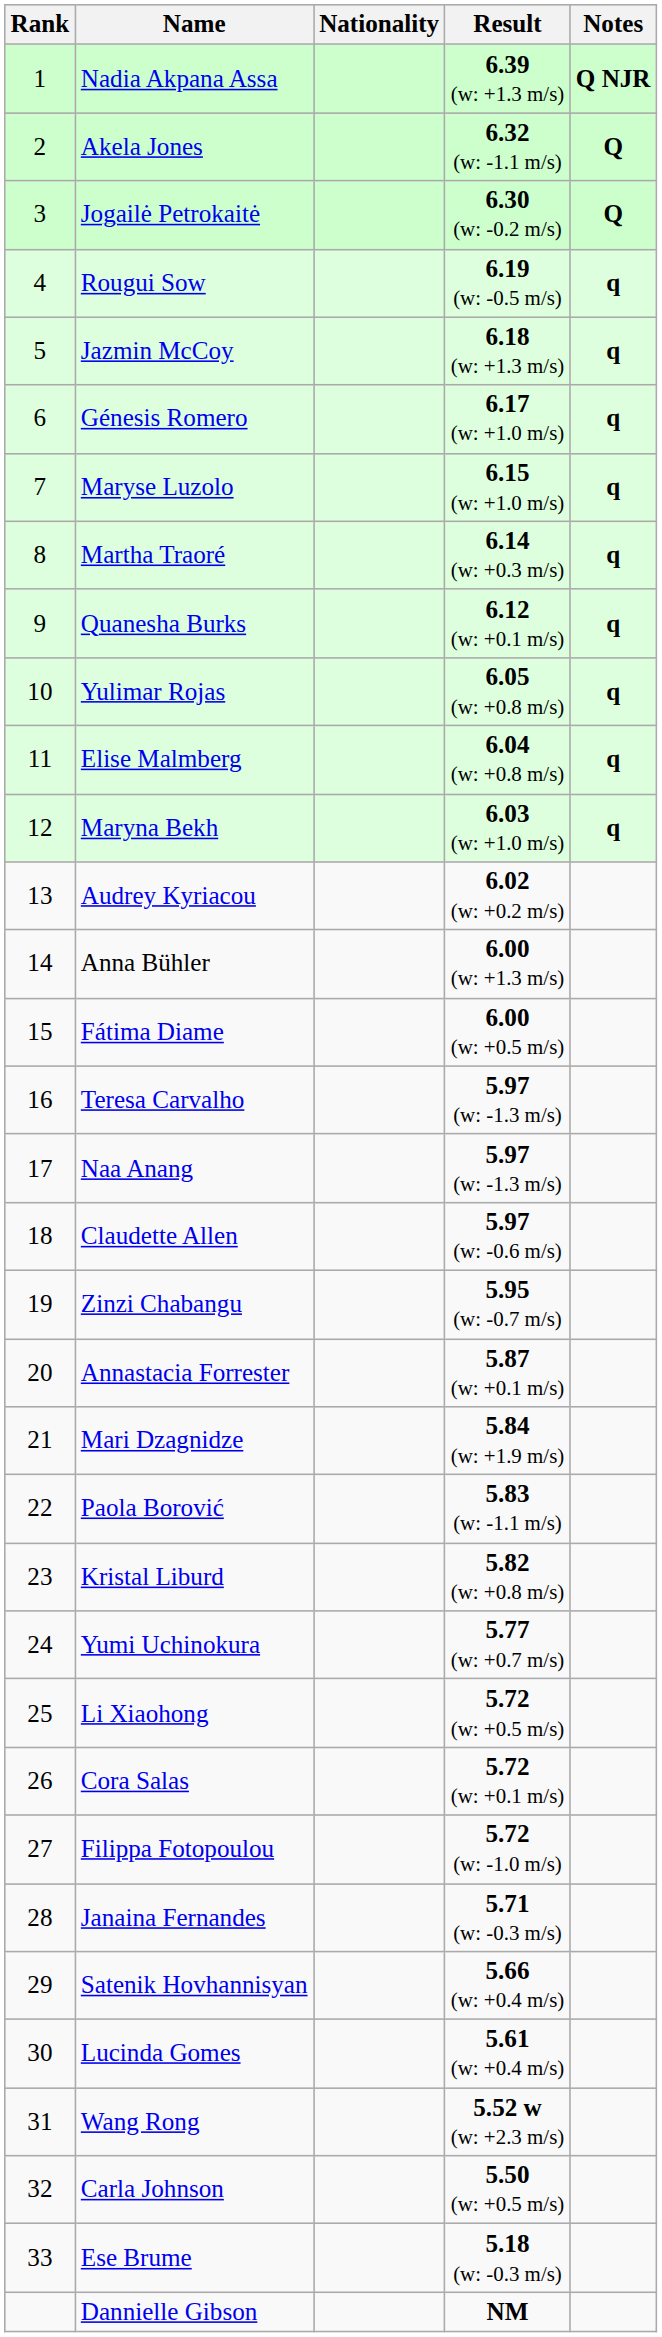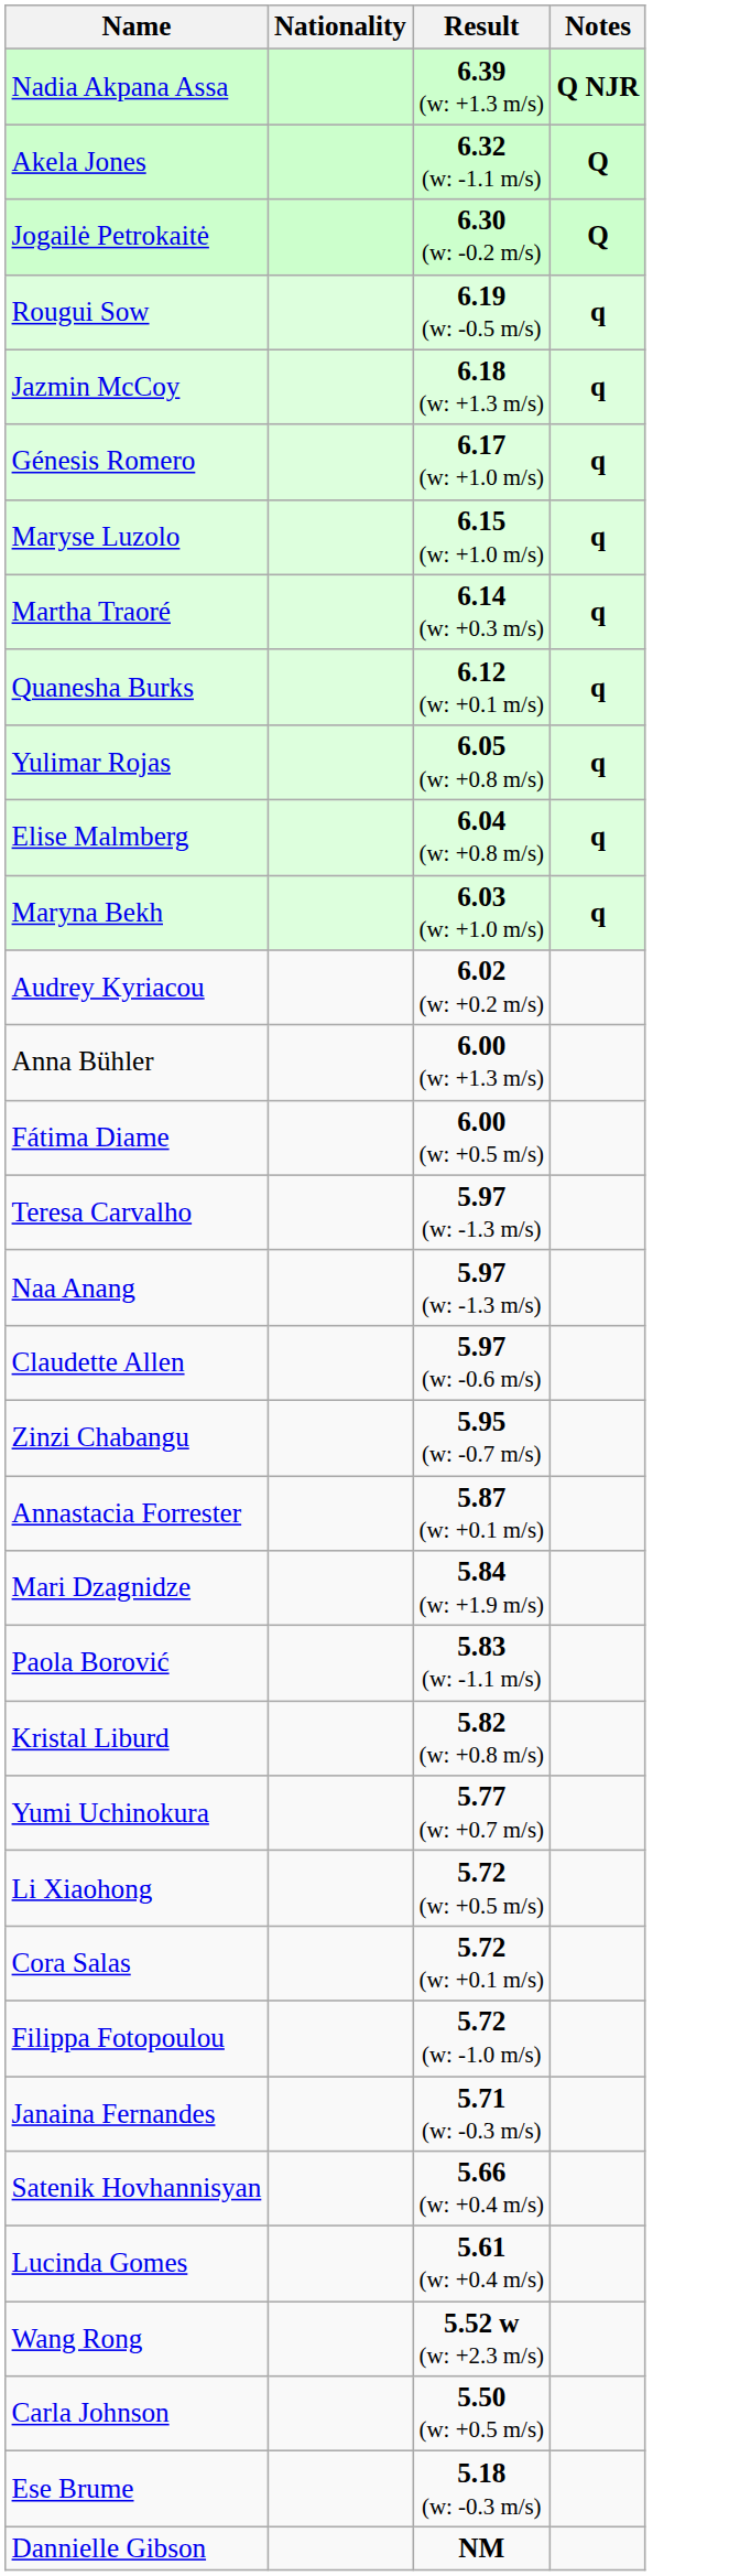 <table class="wikitable sortable" style="text-align:center">
 <tr>
-<th>Rank</th>
 <th>Name</th>
 <th>Nationality</th>
 <th>Result</th>
 <th>Notes</th>
 </tr>
 <tr bgcolor=ccffcc>
-<td>1</td>
 <td align=left><a href='#'>Nadia Akpana Assa</a></td>
 <td align=left></td>
 <td><strong>6.39</strong><br><small>(w: +1.3 m/s)</small></td>
 <td><strong>Q NJR</strong></td>
 </tr>
 <tr bgcolor=ccffcc>
-<td>2</td>
 <td align=left><a href='#'>Akela Jones</a></td>
 <td align=left></td>
 <td><strong>6.32</strong><br><small>(w: -1.1 m/s)</small></td>
 <td><strong>Q</strong></td>
 </tr>
 <tr bgcolor=ccffcc>
-<td>3</td>
 <td align=left><a href='#'>Jogailė Petrokaitė</a></td>
 <td align=left></td>
 <td><strong>6.30</strong><br><small>(w: -0.2 m/s)</small></td>
 <td><strong>Q</strong></td>
 </tr>
 <tr bgcolor=ddffdd>
-<td>4</td>
 <td align=left><a href='#'>Rougui Sow</a></td>
 <td align=left></td>
 <td><strong>6.19</strong><br><small>(w: -0.5 m/s)</small></td>
 <td><strong>q</strong></td>
 </tr>
 <tr bgcolor=ddffdd>
-<td>5</td>
 <td align=left><a href='#'>Jazmin McCoy</a></td>
 <td align=left></td>
 <td><strong>6.18</strong><br><small>(w: +1.3 m/s)</small></td>
 <td><strong>q</strong></td>
 </tr>
 <tr bgcolor=ddffdd>
-<td>6</td>
 <td align=left><a href='#'>Génesis Romero</a></td>
 <td align=left></td>
 <td><strong>6.17</strong><br><small>(w: +1.0 m/s)</small></td>
 <td><strong>q</strong></td>
 </tr>
 <tr bgcolor=ddffdd>
-<td>7</td>
 <td align=left><a href='#'>Maryse Luzolo</a></td>
 <td align=left></td>
 <td><strong>6.15</strong><br><small>(w: +1.0 m/s)</small></td>
 <td><strong>q</strong></td>
 </tr>
 <tr bgcolor=ddffdd>
-<td>8</td>
 <td align=left><a href='#'>Martha Traoré</a></td>
 <td align=left></td>
 <td><strong>6.14</strong><br><small>(w: +0.3 m/s)</small></td>
 <td><strong>q</strong></td>
 </tr>
 <tr bgcolor=ddffdd>
-<td>9</td>
 <td align=left><a href='#'>Quanesha Burks</a></td>
 <td align=left></td>
 <td><strong>6.12</strong><br><small>(w: +0.1 m/s)</small></td>
 <td><strong>q</strong></td>
 </tr>
 <tr bgcolor=ddffdd>
-<td>10</td>
 <td align=left><a href='#'>Yulimar Rojas</a></td>
 <td align=left></td>
 <td><strong>6.05</strong><br><small>(w: +0.8 m/s)</small></td>
 <td><strong>q</strong></td>
 </tr>
 <tr bgcolor=ddffdd>
-<td>11</td>
 <td align=left><a href='#'>Elise Malmberg</a></td>
 <td align=left></td>
 <td><strong>6.04</strong><br><small>(w: +0.8 m/s)</small></td>
 <td><strong>q</strong></td>
 </tr>
 <tr bgcolor=ddffdd>
-<td>12</td>
 <td align=left><a href='#'>Maryna Bekh</a></td>
 <td align=left></td>
 <td><strong>6.03</strong><br><small>(w: +1.0 m/s)</small></td>
 <td><strong>q</strong></td>
 </tr>
 <tr>
-<td>13</td>
 <td align=left><a href='#'>Audrey Kyriacou</a></td>
 <td align=left></td>
 <td><strong>6.02</strong><br><small>(w: +0.2 m/s)</small></td>
 <td></td>
 </tr>
 <tr>
-<td>14</td>
 <td align=left>Anna Bühler</td>
 <td align=left></td>
 <td><strong>6.00</strong><br><small>(w: +1.3 m/s)</small></td>
 <td></td>
 </tr>
 <tr>
-<td>15</td>
 <td align=left><a href='#'>Fátima Diame</a></td>
 <td align=left></td>
 <td><strong>6.00</strong><br><small>(w: +0.5 m/s)</small></td>
 <td></td>
 </tr>
 <tr>
-<td>16</td>
 <td align=left><a href='#'>Teresa Carvalho</a></td>
 <td align=left></td>
 <td><strong>5.97</strong><br><small>(w: -1.3 m/s)</small></td>
 <td></td>
 </tr>
 <tr>
-<td>17</td>
 <td align=left><a href='#'>Naa Anang</a></td>
 <td align=left></td>
 <td><strong>5.97</strong><br><small>(w: -1.3 m/s)</small></td>
 <td></td>
 </tr>
 <tr>
-<td>18</td>
 <td align=left><a href='#'>Claudette Allen</a></td>
 <td align=left></td>
 <td><strong>5.97</strong><br><small>(w: -0.6 m/s)</small></td>
 <td></td>
 </tr>
 <tr>
-<td>19</td>
 <td align=left><a href='#'>Zinzi Chabangu</a></td>
 <td align=left></td>
 <td><strong>5.95</strong><br><small>(w: -0.7 m/s)</small></td>
 <td></td>
 </tr>
 <tr>
-<td>20</td>
 <td align=left><a href='#'>Annastacia Forrester</a></td>
 <td align=left></td>
 <td><strong>5.87</strong><br><small>(w: +0.1 m/s)</small></td>
 <td></td>
 </tr>
 <tr>
-<td>21</td>
 <td align=left><a href='#'>Mari Dzagnidze</a></td>
 <td align=left></td>
 <td><strong>5.84</strong><br><small>(w: +1.9 m/s)</small></td>
 <td></td>
 </tr>
 <tr>
-<td>22</td>
 <td align=left><a href='#'>Paola Borović</a></td>
 <td align=left></td>
 <td><strong>5.83</strong><br><small>(w: -1.1 m/s)</small></td>
 <td></td>
 </tr>
 <tr>
-<td>23</td>
 <td align=left><a href='#'>Kristal Liburd</a></td>
 <td align=left></td>
 <td><strong>5.82</strong><br><small>(w: +0.8 m/s)</small></td>
 <td></td>
 </tr>
 <tr>
-<td>24</td>
 <td align=left><a href='#'>Yumi Uchinokura</a></td>
 <td align=left></td>
 <td><strong>5.77</strong><br><small>(w: +0.7 m/s)</small></td>
 <td></td>
 </tr>
 <tr>
-<td>25</td>
 <td align=left><a href='#'>Li Xiaohong</a></td>
 <td align=left></td>
 <td><strong>5.72</strong><br><small>(w: +0.5 m/s)</small></td>
 <td></td>
 </tr>
 <tr>
-<td>26</td>
 <td align=left><a href='#'>Cora Salas</a></td>
 <td align=left></td>
 <td><strong>5.72</strong><br><small>(w: +0.1 m/s)</small></td>
 <td></td>
 </tr>
 <tr>
-<td>27</td>
 <td align=left><a href='#'>Filippa Fotopoulou</a></td>
 <td align=left></td>
 <td><strong>5.72</strong><br><small>(w: -1.0 m/s)</small></td>
 <td></td>
 </tr>
 <tr>
-<td>28</td>
 <td align=left><a href='#'>Janaina Fernandes</a></td>
 <td align=left></td>
 <td><strong>5.71</strong><br><small>(w: -0.3 m/s)</small></td>
 <td></td>
 </tr>
 <tr>
-<td>29</td>
 <td align=left><a href='#'>Satenik Hovhannisyan</a></td>
 <td align=left></td>
 <td><strong>5.66</strong><br><small>(w: +0.4 m/s)</small></td>
 <td></td>
 </tr>
 <tr>
-<td>30</td>
 <td align=left><a href='#'>Lucinda Gomes</a></td>
 <td align=left></td>
 <td><strong>5.61</strong><br><small>(w: +0.4 m/s)</small></td>
 <td></td>
 </tr>
 <tr>
-<td>31</td>
 <td align=left><a href='#'>Wang Rong</a></td>
 <td align=left></td>
 <td><strong>5.52</strong> <strong>w</strong><br><small>(w: +2.3 m/s)</small></td>
 <td></td>
 </tr>
 <tr>
-<td>32</td>
 <td align=left><a href='#'>Carla Johnson</a></td>
 <td align=left></td>
 <td><strong>5.50</strong><br><small>(w: +0.5 m/s)</small></td>
 <td></td>
 </tr>
 <tr>
-<td>33</td>
 <td align=left><a href='#'>Ese Brume</a></td>
 <td align=left></td>
 <td><strong>5.18</strong><br><small>(w: -0.3 m/s)</small></td>
 <td></td>
 </tr>
 <tr>
-<td></td>
 <td align=left><a href='#'>Dannielle Gibson</a></td>
 <td align=left></td>
 <td><strong>NM</strong></td>
 <td></td>
 </tr>
 </table>
